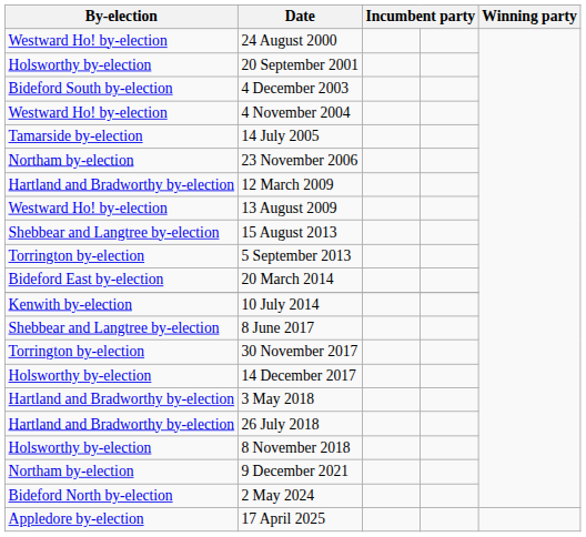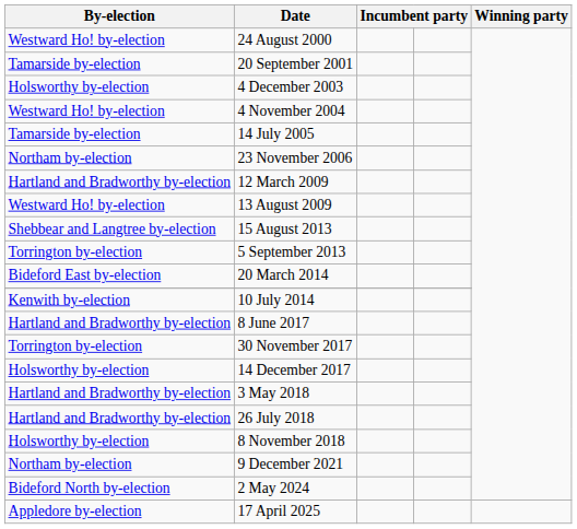 <table class="wikitable">
 <tr>
 <th>By-election</th>
 <th>Date</th>
 <th colspan=2>Incumbent party</th>
 <th colspan=2>Winning party</th>
 </tr>
 <tr>
 <td><a href='#'>Westward Ho! by-election</a></td>
 <td>24 August 2000</td>
 <td></td>
 <td></td>
 </tr>
 <tr>
-<td><a href='#'>Holsworthy by-election</a></td>
+<td><a href='#'>Tamarside by-election</a></td>
 <td>20 September 2001</td>
 <td></td>
 <td></td>
 </tr>
 <tr>
-<td><a href='#'>Bideford South by-election</a></td>
+<td><a href='#'>Holsworthy by-election</a></td>
 <td>4 December 2003</td>
 <td></td>
 <td></td>
 </tr>
 <tr>
 <td><a href='#'>Westward Ho! by-election</a></td>
 <td>4 November 2004</td>
 <td></td>
 <td></td>
 </tr>
 <tr>
 <td><a href='#'>Tamarside by-election</a></td>
 <td>14 July 2005</td>
 <td></td>
 <td></td>
 </tr>
 <tr>
 <td><a href='#'>Northam by-election</a></td>
 <td>23 November 2006</td>
 <td></td>
 <td></td>
 </tr>
 <tr>
 <td><a href='#'>Hartland and Bradworthy by-election</a></td>
 <td>12 March 2009</td>
 <td></td>
 <td></td>
 </tr>
 <tr>
 <td><a href='#'>Westward Ho! by-election</a></td>
 <td>13 August 2009</td>
 <td></td>
 <td></td>
 </tr>
 <tr>
 <td><a href='#'>Shebbear and Langtree by-election</a></td>
 <td>15 August 2013</td>
 <td></td>
 <td></td>
 </tr>
 <tr>
 <td><a href='#'>Torrington by-election</a></td>
 <td>5 September 2013</td>
 <td></td>
 <td></td>
 </tr>
 <tr>
 <td><a href='#'>Bideford East by-election</a></td>
 <td>20 March 2014</td>
 <td></td>
 <td></td>
 </tr>
 <tr>
 </tr>
 <tr>
 <td><a href='#'>Kenwith by-election</a></td>
 <td>10 July 2014</td>
 <td></td>
 <td></td>
 </tr>
 <tr>
-<td><a href='#'>Shebbear and Langtree by-election</a></td>
+<td><a href='#'>Hartland and Bradworthy by-election</a></td>
 <td>8 June 2017</td>
 <td></td>
 <td></td>
 </tr>
 <tr>
 <td><a href='#'>Torrington by-election</a></td>
 <td>30 November 2017</td>
 <td></td>
 <td></td>
 </tr>
 <tr>
 <td><a href='#'>Holsworthy by-election</a></td>
 <td>14 December 2017</td>
 <td></td>
 <td></td>
 </tr>
 <tr>
 <td><a href='#'>Hartland and Bradworthy by-election</a></td>
 <td>3 May 2018</td>
 <td></td>
 <td></td>
 </tr>
 <tr>
 <td><a href='#'>Hartland and Bradworthy by-election</a></td>
 <td>26 July 2018</td>
 <td></td>
 <td></td>
 </tr>
 <tr>
 <td><a href='#'>Holsworthy by-election</a></td>
 <td>8 November 2018</td>
 <td></td>
 <td></td>
 </tr>
 <tr>
 <td><a href='#'>Northam by-election</a></td>
 <td>9 December 2021</td>
 <td></td>
 <td></td>
 </tr>
 <tr>
 <td><a href='#'>Bideford North by-election</a></td>
 <td>2 May 2024</td>
 <td></td>
 <td></td>
 </tr>
 <tr>
 <td><a href='#'>Appledore by-election</a></td>
 <td>17 April 2025</td>
 <td></td>
 <td></td>
 <td></td>
 </tr>
 </table>
